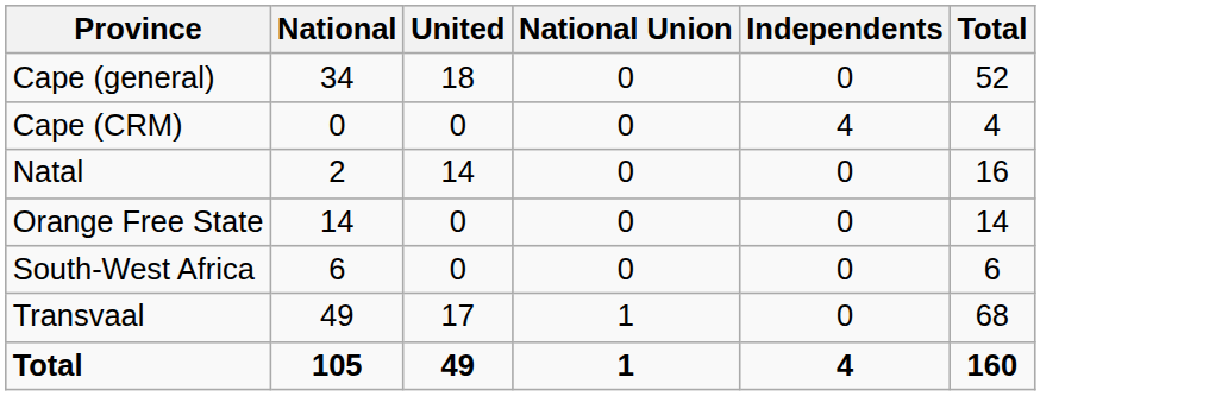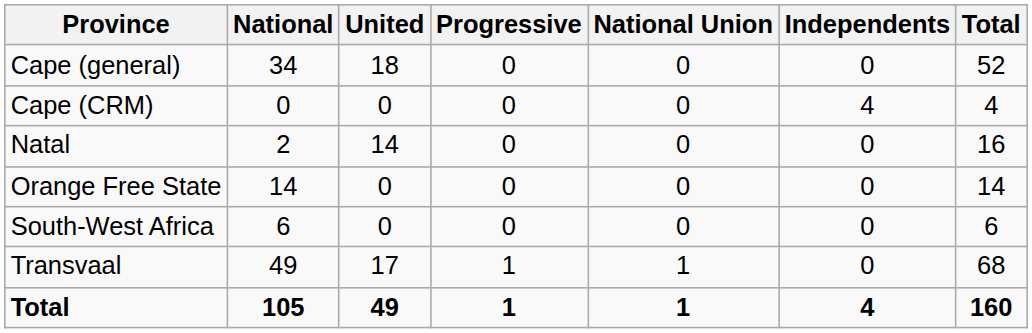 <table class=wikitable style=text-align:center>
 <tr>
 <th>Province</th>
 <th>National</th>
 <th>United</th>
+<th>Progressive</th>
 <th>National Union</th>
 <th>Independents</th>
 <th>Total</th>
 </tr>
 <tr>
 <td align=left>Cape (general)</td>
 <td>34</td>
 <td>18</td>
 <td>0</td>
 <td>0</td>
+<td>0</td>
 <td>52</td>
 </tr>
 <tr>
 <td align=left>Cape (CRM)</td>
+<td>0</td>
 <td>0</td>
 <td>0</td>
 <td>0</td>
 <td>4</td>
 <td>4</td>
 </tr>
 <tr>
 <td align=left>Natal</td>
 <td>2</td>
 <td>14</td>
 <td>0</td>
 <td>0</td>
+<td>0</td>
 <td>16</td>
 </tr>
 <tr>
 <td align=left>Orange Free State</td>
 <td>14</td>
+<td>0</td>
 <td>0</td>
 <td>0</td>
 <td>0</td>
 <td>14</td>
 </tr>
 <tr>
 <td align=left>South-West Africa</td>
 <td>6</td>
 <td>0</td>
 <td>0</td>
 <td>0</td>
+<td>0</td>
 <td>6</td>
 </tr>
 <tr>
 <td align=left>Transvaal</td>
 <td>49</td>
 <td>17</td>
+<td>1</td>
 <td>1</td>
 <td>0</td>
 <td>68</td>
 </tr>
 <tr>
 <td align=left><strong>Total</strong></td>
 <td><strong>105</strong></td>
 <td><strong>49</strong></td>
 <td><strong>1</strong></td>
+<td><strong>1</strong></td>
 <td><strong>4</strong></td>
 <td><strong>160</strong></td>
 </tr>
 </table>
